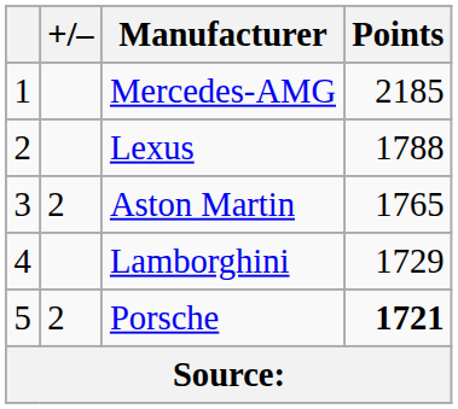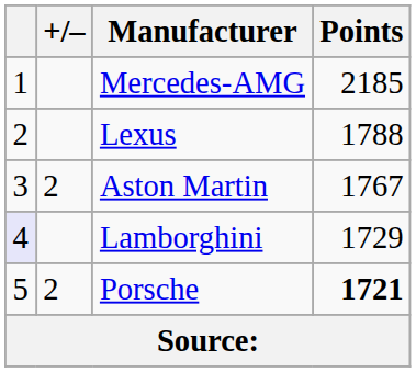 <table class="wikitable" style="font-size: 95%;">
 <tr>
 <th scope="col"></th>
 <th scope="col">+/–</th>
 <th scope="col">Manufacturer</th>
 <th scope="col">Points</th>
 </tr>
 <tr>
 <td align=center>1</td>
 <td align="left"></td>
 <td> <a href='#'>Mercedes-AMG</a></td>
 <td align=right>2185</td>
 </tr>
 <tr>
 <td align=center>2</td>
 <td align="left"></td>
 <td> <a href='#'>Lexus</a></td>
 <td align=right>1788</td>
 </tr>
 <tr>
 <td align=center>3</td>
 <td align=left> 2</td>
 <td> <a href='#'>Aston Martin</a></td>
-<td align=right>1765</td>
+<td align=right>1767</td>
 </tr>
 <tr>
-<td align=center>4</td>
+<td align=center style="background: lavender;">4</td>
 <td align="left"></td>
 <td> <a href='#'>Lamborghini</a></td>
 <td align=right>1729</td>
 </tr>
 <tr>
 <td align=center>5</td>
 <td align=left> 2</td>
 <td> <a href='#'>Porsche</a></td>
 <td align=right><strong>1721</strong></td>
 </tr>
 <tr>
 <th colspan=5>Source:</th>
 </tr>
 </table>
